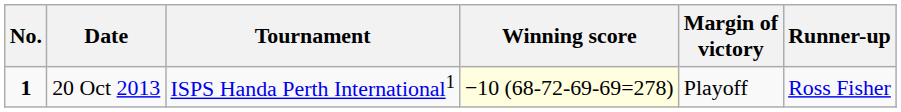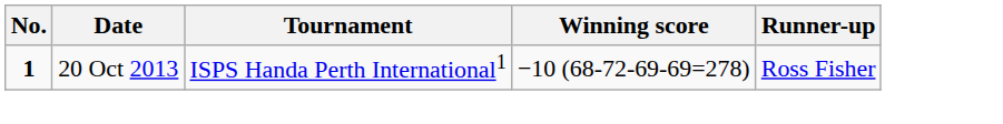 <table class="wikitable" style="font-size:95%;">
 <tr>
 <th>No.</th>
 <th>Date</th>
 <th>Tournament</th>
 <th>Winning score</th>
-<th>Margin of<br>victory</th>
 <th>Runner-up</th>
 </tr>
 <tr>
 <td align=center><strong>1</strong></td>
 <td align=right>20 Oct <a href='#'>2013</a></td>
 <td><a href='#'>ISPS Handa Perth International</a><sup>1</sup></td>
-<td style="background: lightyellow;">−10 (68-72-69-69=278)</td>
-<td>Playoff</td>
+<td>−10 (68-72-69-69=278)</td>
 <td> <a href='#'>Ross Fisher</a></td>
 </tr>
 </table>
